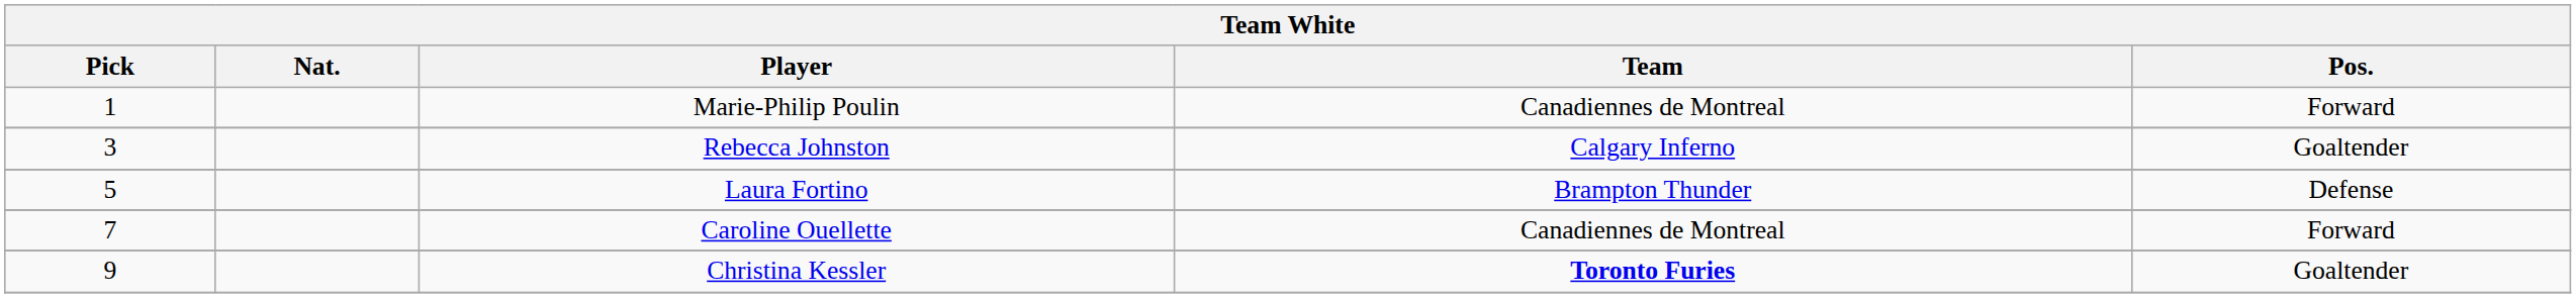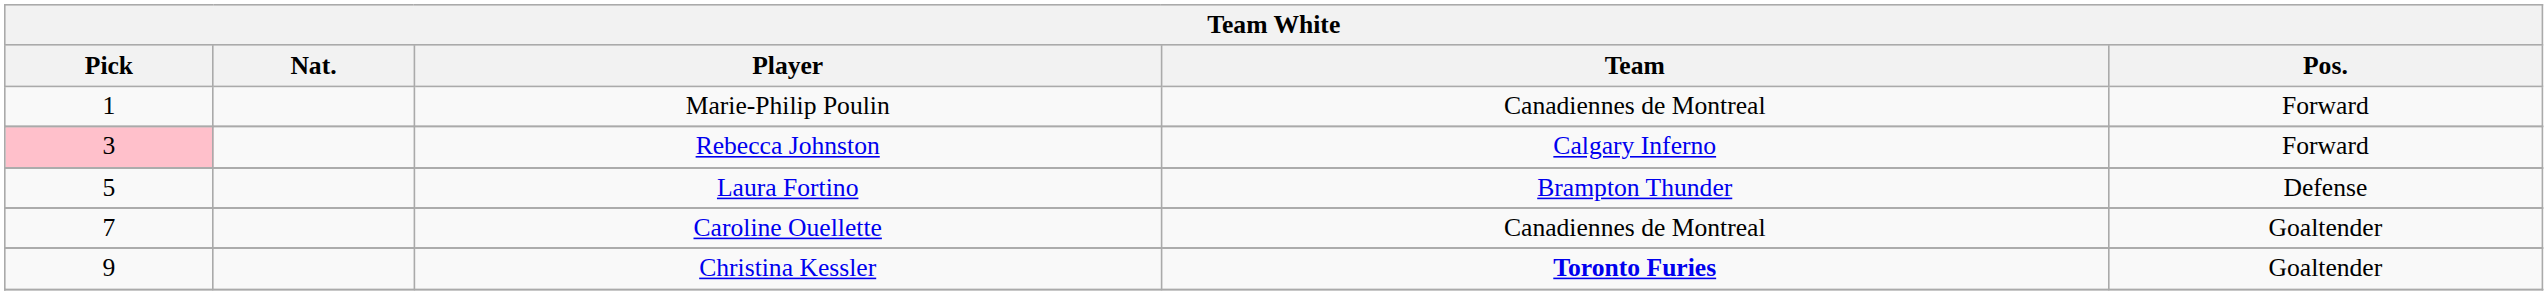 <table width="80%" class="wikitable" style="text-align:center">
 <tr>
 <th colspan=6>Team White</th>
 </tr>
 <tr>
 <th>Pick</th>
 <th>Nat.</th>
 <th>Player</th>
 <th>Team</th>
 <th>Pos.</th>
 </tr>
 <tr>
 <td>1</td>
 <td></td>
 <td>Marie-Philip Poulin</td>
 <td>Canadiennes de Montreal</td>
 <td>Forward</td>
 </tr>
 <tr>
 </tr>
 <tr>
-<td>3</td>
+<td style="background: pink;">3</td>
 <td></td>
 <td><a href='#'>Rebecca Johnston</a></td>
 <td><a href='#'>Calgary Inferno</a></td>
-<td>Goaltender</td>
+<td>Forward</td>
 </tr>
 <tr>
 </tr>
 <tr>
 <td>5</td>
 <td></td>
 <td><a href='#'>Laura Fortino</a></td>
 <td><a href='#'>Brampton Thunder</a></td>
 <td>Defense</td>
 </tr>
 <tr>
 </tr>
 <tr>
 <td>7</td>
 <td></td>
 <td><a href='#'>Caroline Ouellette</a></td>
 <td>Canadiennes de Montreal</td>
-<td>Forward</td>
+<td>Goaltender</td>
 </tr>
 <tr>
 </tr>
 <tr>
 <td>9</td>
 <td></td>
 <td><a href='#'>Christina Kessler</a></td>
 <td><strong><a href='#'>Toronto Furies</a></strong></td>
 <td>Goaltender</td>
 </tr>
 <tr>
 </tr>
 <tr>
 </tr>
 </table>
